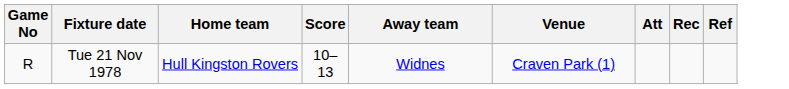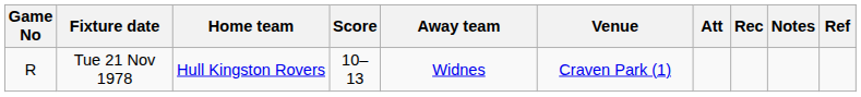 <table class="wikitable" style="text-align:center;">
 <tr>
 <th width=20 abbr="No">Game No</th>
 <th width=110 abbr="Date">Fixture date</th>
 <th width=150 abbr="Home team">Home team</th>
 <th width=40 abbr="Score">Score</th>
 <th width=150 abbr="Away team">Away team</th>
 <th width=150 abbr="Venue">Venue</th>
 <th width=30 abbr="Att">Att</th>
 <th width=30 abbr="Rec">Rec</th>
+<th width=20 abbr="Notes">Notes</th>
 <th width=30 abbr="Ref">Ref</th>
 </tr>
 <tr>
 <td>R</td>
 <td>Tue 21 Nov 1978</td>
 <td><a href='#'>Hull Kingston Rovers</a></td>
 <td>10–13</td>
 <td><a href='#'>Widnes</a></td>
 <td><a href='#'>Craven Park (1)</a></td>
 <td></td>
 <td></td>
 <td></td>
+<td></td>
 </tr>
 </table>
